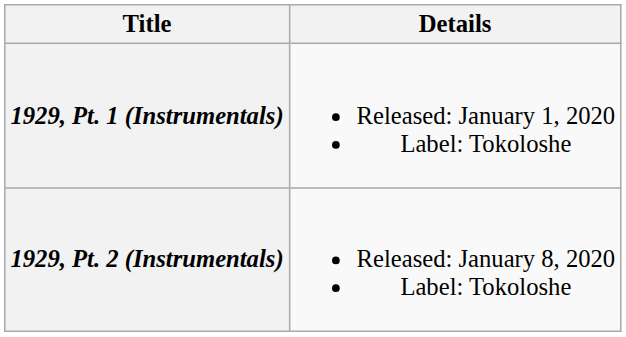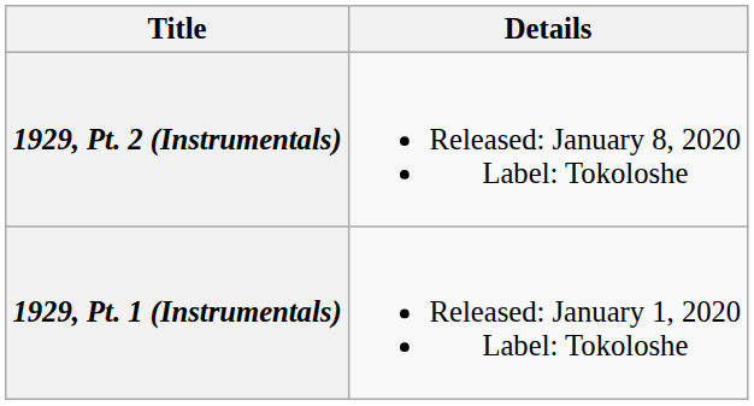 <table class="wikitable plainrowheaders" style="text-align:center;">
 <tr>
 <th scope="col">Title</th>
 <th scope="col">Details</th>
 </tr>
 <tr>
+<th scope="row"><em>1929, Pt. 2 (Instrumentals)</em></th>
+<td><br><ul><li>Released: January 8, 2020</li><li>Label: Tokoloshe</li></ul></td>
+</tr>
+<tr>
 <th scope="row"><em>1929, Pt. 1 (Instrumentals)</em></th>
 <td><br><ul><li>Released: January 1, 2020</li><li>Label: Tokoloshe</li></ul></td>
 </tr>
-<tr>
-<th scope="row"><em>1929, Pt. 2 (Instrumentals)</em></th>
-<td><br><ul><li>Released: January 8, 2020</li><li>Label: Tokoloshe</li></ul></td>
-</tr>
 </table>
